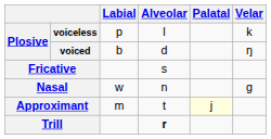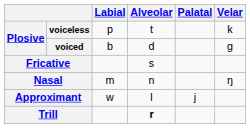 <table class="wikitable" style="text-align:center">
 <tr>
 <th colspan="2"></th>
 <th><a href='#'>Labial</a></th>
 <th><a href='#'>Alveolar</a></th>
 <th><a href='#'>Palatal</a></th>
 <th><a href='#'>Velar</a></th>
 </tr>
 <tr>
 <th rowspan="2"><a href='#'>Plosive</a></th>
 <th><small>voiceless</small></th>
 <td>p</td>
-<td>l</td>
+<td>t</td>
 <td></td>
 <td>k</td>
 </tr>
 <tr>
 <th><small>voiced</small></th>
 <td>b</td>
 <td>d</td>
 <td></td>
-<td>ŋ</td>
+<td>ɡ</td>
 </tr>
 <tr>
 <th colspan="2"><a href='#'>Fricative</a></th>
 <td></td>
 <td>s</td>
 <td></td>
 <td></td>
 </tr>
 <tr>
 <th colspan="2"><a href='#'>Nasal</a></th>
-<td>w</td>
+<td>m</td>
 <td>n</td>
 <td></td>
-<td>ɡ</td>
+<td>ŋ</td>
 </tr>
 <tr>
 <th colspan="2"><a href='#'>Approximant</a></th>
-<td>m</td>
-<td>t</td>
-<td style="background: lightyellow;">j</td>
+<td>w</td>
+<td>l</td>
+<td>j</td>
 <td></td>
 </tr>
 <tr>
 <th colspan="2"><a href='#'>Trill</a></th>
 <td></td>
 <td><strong>r</strong></td>
 <td></td>
 <td></td>
 </tr>
 </table>
